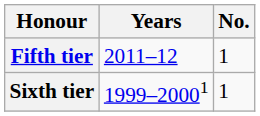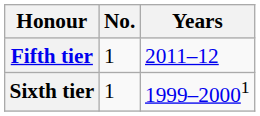 <table class="wikitable plainrowheaders">
 <tr>
 <th scope=col>Honour</th>
+<th scope=col>No.</th>
 <th scope=col>Years</th>
-<th scope=col>No.</th>
 </tr>
 <tr>
 <th scope=row><a href='#'>Fifth tier</a></th>
+<td>1</td>
 <td><a href='#'>2011–12</a></td>
-<td>1</td>
 </tr>
 <tr>
 <th scope=row>Sixth tier</th>
+<td>1</td>
 <td><a href='#'>1999–2000</a><sup>1</sup></td>
-<td>1</td>
 </tr>
 </table>
